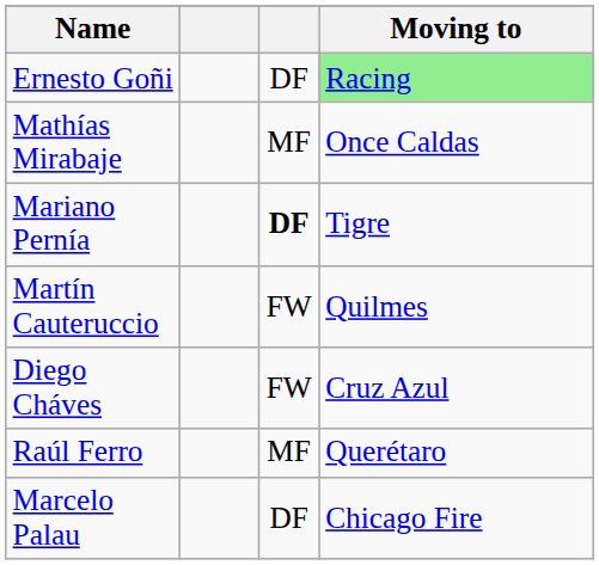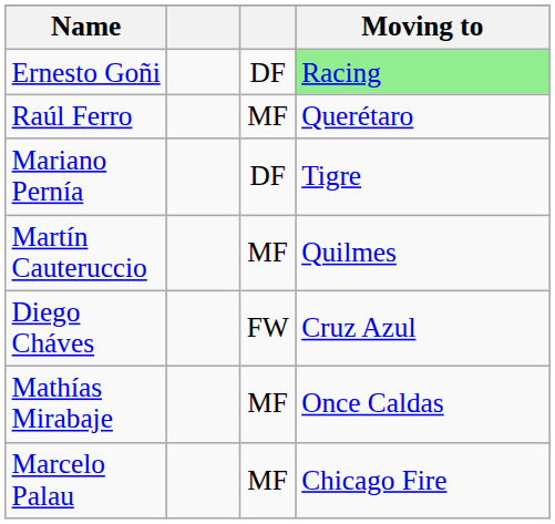 <table class="wikitable" style="text-align: center; width:50%">
 <tr>
 </tr>
 <tr>
 <th width=30% align="center">Name</th>
 <th width=15% align="center"></th>
 <th width=5% align="center"></th>
 <th width=50% align="center">Moving to</th>
 </tr>
 <tr>
 <td align=left><a href='#'>Ernesto Goñi</a></td>
 <td></td>
 <td>DF</td>
 <td align=left style="background: lightgreen;"> <a href='#'>Racing</a></td>
 </tr>
 <tr>
-<td align=left><a href='#'>Mathías Mirabaje</a></td>
+<td align=left><a href='#'>Raúl Ferro</a></td>
 <td></td>
 <td>MF</td>
-<td align=left> <a href='#'>Once Caldas</a></td>
+<td align=left> <a href='#'>Querétaro</a></td>
 </tr>
 <tr>
 <td align=left><a href='#'>Mariano Pernía</a></td>
 <td></td>
-<td><strong>DF</strong></td>
+<td>DF</td>
 <td align=left> <a href='#'>Tigre</a></td>
 </tr>
 <tr>
 <td align=left><a href='#'>Martín Cauteruccio</a></td>
 <td></td>
-<td>FW</td>
+<td>MF</td>
 <td align=left> <a href='#'>Quilmes</a></td>
 </tr>
 <tr>
 <td align=left><a href='#'>Diego Cháves</a></td>
 <td></td>
 <td>FW</td>
 <td align=left> <a href='#'>Cruz Azul</a></td>
 </tr>
 <tr>
-<td align=left><a href='#'>Raúl Ferro</a></td>
+<td align=left><a href='#'>Mathías Mirabaje</a></td>
 <td></td>
 <td>MF</td>
-<td align=left> <a href='#'>Querétaro</a></td>
+<td align=left> <a href='#'>Once Caldas</a></td>
 </tr>
 <tr>
 <td align=left><a href='#'>Marcelo Palau</a></td>
 <td></td>
-<td>DF</td>
+<td>MF</td>
 <td align=left> <a href='#'>Chicago Fire</a></td>
 </tr>
 </table>
